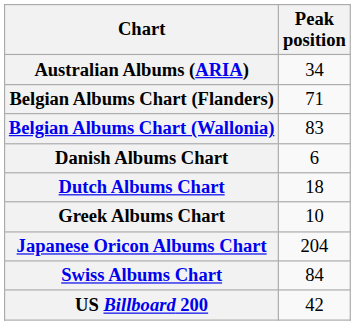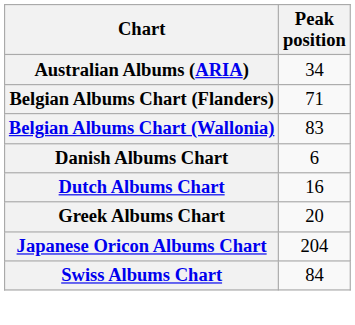 <table class="wikitable sortable plainrowheaders" style="text-align:center;">
 <tr>
 <th>Chart</th>
 <th>Peak<br>position</th>
 </tr>
 <tr>
 <th scope="row">Australian Albums (<a href='#'>ARIA</a>)</th>
 <td>34</td>
 </tr>
 <tr>
 <th scope="row">Belgian Albums Chart (Flanders)</th>
 <td>71</td>
 </tr>
 <tr>
 <th scope="row"><a href='#'>Belgian Albums Chart (Wallonia)</a></th>
 <td>83</td>
 </tr>
 <tr>
 <th scope="row">Danish Albums Chart</th>
 <td>6</td>
 </tr>
 <tr>
 <th scope="row"><a href='#'>Dutch Albums Chart</a></th>
-<td>18</td>
+<td>16</td>
 </tr>
 <tr>
 <th scope="row">Greek Albums Chart</th>
-<td>10</td>
+<td>20</td>
 </tr>
 <tr>
 <th scope="row"><a href='#'>Japanese Oricon Albums Chart</a></th>
 <td>204</td>
 </tr>
 <tr>
 <th scope="row"><a href='#'>Swiss Albums Chart</a></th>
 <td>84</td>
 </tr>
-<tr>
-<th scope="row">US <a href='#'><em>Billboard</em> 200</a></th>
-<td>42</td>
-</tr>
 </table>
